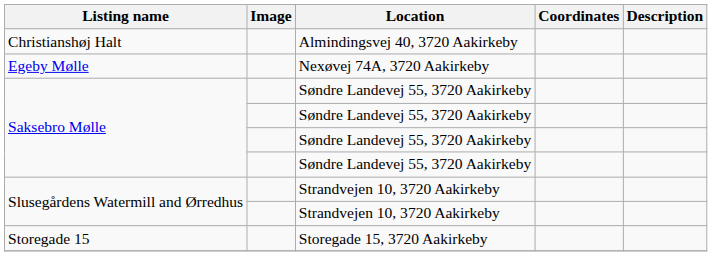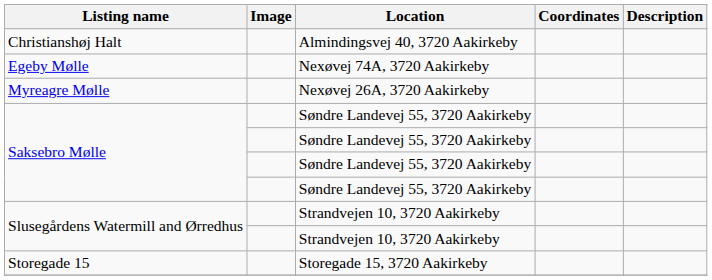 <table class="wikitable sortable">
 <tr>
 <th>Listing name</th>
 <th>Image</th>
 <th>Location</th>
 <th>Coordinates</th>
 <th>Description</th>
 </tr>
 <tr>
 <td>Christianshøj Halt</td>
 <td></td>
 <td>Almindingsvej 40, 3720 Aakirkeby</td>
 <td></td>
 <td></td>
 </tr>
 <tr>
 <td><a href='#'>Egeby Mølle</a></td>
 <td></td>
 <td>Nexøvej 74A, 3720 Aakirkeby</td>
+<td></td>
+<td></td>
+</tr>
+<tr>
+<td><a href='#'>Myreagre Mølle</a></td>
+<td></td>
+<td>Nexøvej 26A, 3720 Aakirkeby</td>
 <td></td>
 <td></td>
 </tr>
 <tr>
 <td rowspan="4"><a href='#'>Saksebro Mølle</a></td>
 <td></td>
 <td>Søndre Landevej 55, 3720 Aakirkeby</td>
 <td></td>
 <td></td>
 </tr>
 <tr>
 <td></td>
 <td>Søndre Landevej 55, 3720 Aakirkeby</td>
 <td></td>
 <td></td>
 </tr>
 <tr>
 <td></td>
 <td>Søndre Landevej 55, 3720 Aakirkeby</td>
 <td></td>
 <td></td>
 </tr>
 <tr>
 <td></td>
 <td>Søndre Landevej 55, 3720 Aakirkeby</td>
 <td></td>
 <td></td>
 </tr>
 <tr>
 <td rowspan="2">Slusegårdens Watermill and Ørredhus</td>
 <td></td>
 <td>Strandvejen 10, 3720 Aakirkeby</td>
 <td></td>
 <td></td>
 </tr>
 <tr>
 <td></td>
 <td>Strandvejen 10, 3720 Aakirkeby</td>
 <td></td>
 <td></td>
 </tr>
 <tr>
 <td>Storegade 15</td>
 <td></td>
 <td>Storegade 15, 3720 Aakirkeby</td>
 <td></td>
 <td></td>
 </tr>
 <tr>
 </tr>
 </table>
